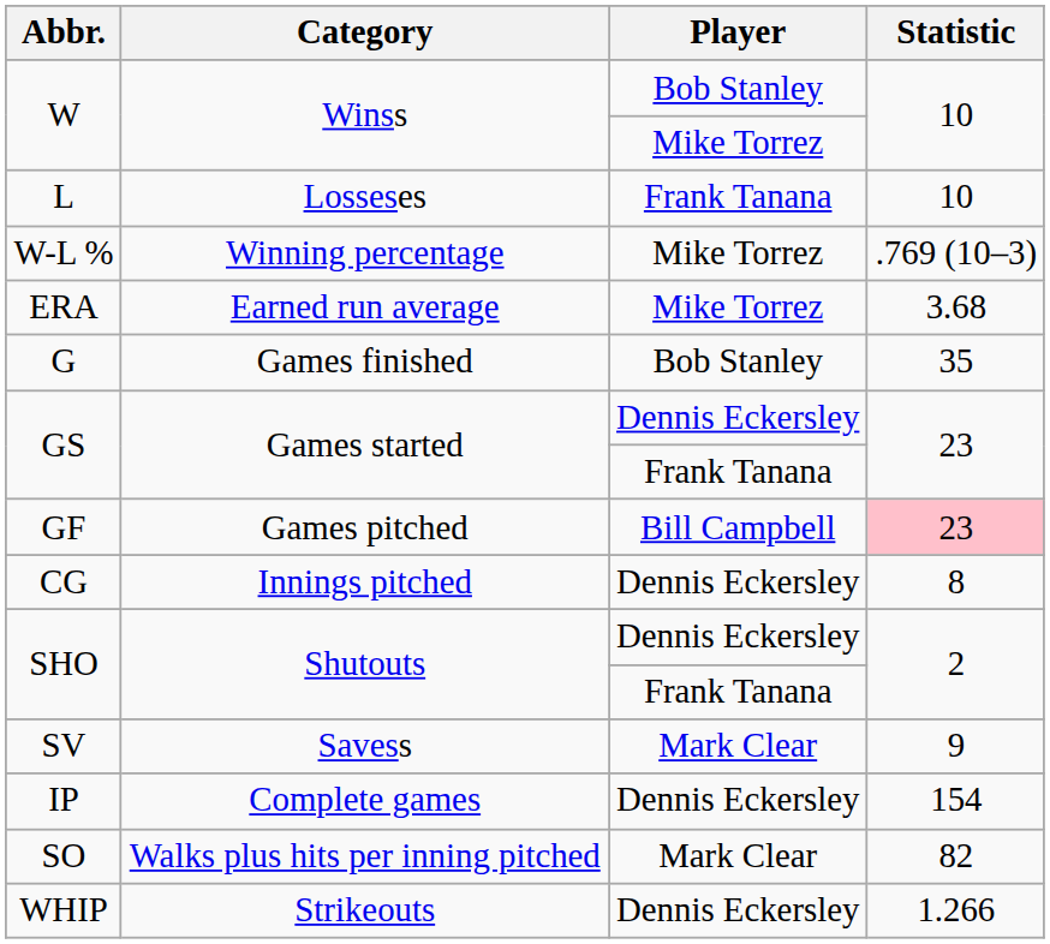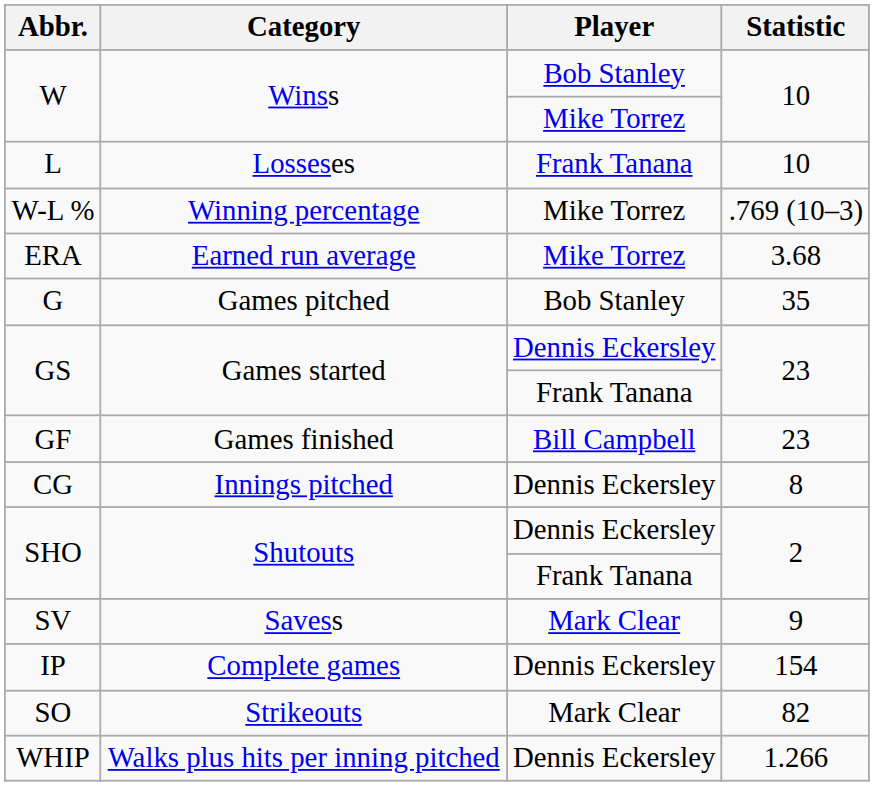 <table class="wikitable sortable" style="text-align:center;">
 <tr>
 <th>Abbr.</th>
 <th>Category</th>
 <th>Player</th>
 <th>Statistic</th>
 </tr>
 <tr>
 <td rowspan=2>W</td>
 <td rowspan=2><a href='#'>Wins</a>s</td>
 <td><a href='#'>Bob Stanley</a></td>
 <td rowspan=2>10</td>
 </tr>
 <tr>
 <td><a href='#'>Mike Torrez</a></td>
 </tr>
 <tr>
 <td>L</td>
 <td><a href='#'>Losses</a>es</td>
 <td><a href='#'>Frank Tanana</a></td>
 <td>10</td>
 </tr>
 <tr>
 <td>W-L %</td>
 <td><a href='#'>Winning percentage</a></td>
 <td>Mike Torrez</td>
 <td>.769 (10–3)</td>
 </tr>
 <tr>
 <td>ERA</td>
 <td><a href='#'>Earned run average</a></td>
 <td><a href='#'>Mike Torrez</a></td>
 <td>3.68</td>
 </tr>
 <tr>
 <td>G</td>
-<td>Games finished</td>
+<td>Games pitched</td>
 <td>Bob Stanley</td>
 <td>35</td>
 </tr>
 <tr>
 <td rowspan=2>GS</td>
 <td rowspan=2>Games started</td>
 <td><a href='#'>Dennis Eckersley</a></td>
 <td rowspan=2>23</td>
 </tr>
 <tr>
 <td>Frank Tanana</td>
 </tr>
 <tr>
 <td>GF</td>
-<td>Games pitched</td>
+<td>Games finished</td>
 <td><a href='#'>Bill Campbell</a></td>
-<td style="background: pink;">23</td>
+<td>23</td>
 </tr>
 <tr>
 <td>CG</td>
 <td><a href='#'>Innings pitched</a></td>
 <td>Dennis Eckersley</td>
 <td>8</td>
 </tr>
 <tr>
 <td rowspan=2>SHO</td>
 <td rowspan=2><a href='#'>Shutouts</a></td>
 <td>Dennis Eckersley</td>
 <td rowspan=2>2</td>
 </tr>
 <tr>
 <td>Frank Tanana</td>
 </tr>
 <tr>
 <td>SV</td>
 <td><a href='#'>Saves</a>s</td>
 <td><a href='#'>Mark Clear</a></td>
 <td>9</td>
 </tr>
 <tr>
 <td>IP</td>
 <td><a href='#'>Complete games</a></td>
 <td>Dennis Eckersley</td>
 <td>154</td>
 </tr>
 <tr>
 <td>SO</td>
-<td><a href='#'>Walks plus hits per inning pitched</a></td>
+<td><a href='#'>Strikeouts</a></td>
 <td>Mark Clear</td>
 <td>82</td>
 </tr>
 <tr>
 <td>WHIP</td>
-<td><a href='#'>Strikeouts</a></td>
+<td><a href='#'>Walks plus hits per inning pitched</a></td>
 <td>Dennis Eckersley</td>
 <td>1.266</td>
 </tr>
 </table>
